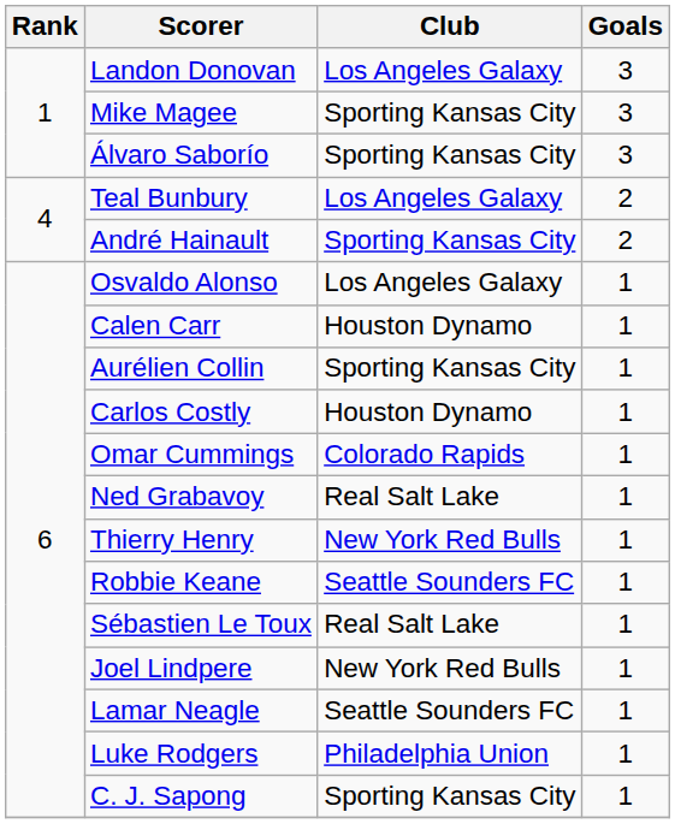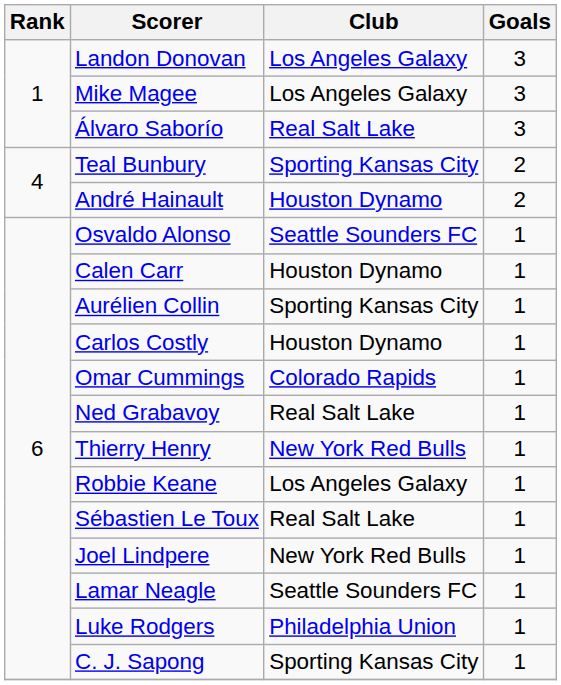 <table class="wikitable">
 <tr>
 <th>Rank</th>
 <th>Scorer</th>
 <th>Club</th>
 <th>Goals</th>
 </tr>
 <tr>
 <td rowspan="3" align=center>1</td>
 <td> <a href='#'>Landon Donovan</a></td>
 <td><a href='#'>Los Angeles Galaxy</a></td>
 <td style="text-align:center;">3</td>
 </tr>
 <tr>
 <td> <a href='#'>Mike Magee</a></td>
-<td>Sporting Kansas City</td>
+<td>Los Angeles Galaxy</td>
 <td style="text-align:center;">3</td>
 </tr>
 <tr>
 <td> <a href='#'>Álvaro Saborío</a></td>
-<td>Sporting Kansas City</td>
+<td><a href='#'>Real Salt Lake</a></td>
 <td style="text-align:center;">3</td>
 </tr>
 <tr>
 <td rowspan="2" align=center>4</td>
 <td> <a href='#'>Teal Bunbury</a></td>
-<td><a href='#'>Los Angeles Galaxy</a></td>
+<td><a href='#'>Sporting Kansas City</a></td>
 <td style="text-align:center;">2</td>
 </tr>
 <tr>
 <td> <a href='#'>André Hainault</a></td>
-<td><a href='#'>Sporting Kansas City</a></td>
+<td><a href='#'>Houston Dynamo</a></td>
 <td style="text-align:center;">2</td>
 </tr>
 <tr>
 <td rowspan="13" align=center>6</td>
 <td> <a href='#'>Osvaldo Alonso</a></td>
-<td align="left">Los Angeles Galaxy</td>
+<td><a href='#'>Seattle Sounders FC</a></td>
 <td style="text-align:center;">1</td>
 </tr>
 <tr>
 <td> <a href='#'>Calen Carr</a></td>
 <td>Houston Dynamo</td>
 <td style="text-align:center;">1</td>
 </tr>
 <tr>
 <td> <a href='#'>Aurélien Collin</a></td>
 <td>Sporting Kansas City</td>
 <td style="text-align:center;">1</td>
 </tr>
 <tr>
 <td> <a href='#'>Carlos Costly</a></td>
 <td>Houston Dynamo</td>
 <td style="text-align:center;">1</td>
 </tr>
 <tr>
 <td> <a href='#'>Omar Cummings</a></td>
 <td><a href='#'>Colorado Rapids</a></td>
 <td style="text-align:center;">1</td>
 </tr>
 <tr>
 <td> <a href='#'>Ned Grabavoy</a></td>
 <td>Real Salt Lake</td>
 <td style="text-align:center;">1</td>
 </tr>
 <tr>
 <td> <a href='#'>Thierry Henry</a></td>
 <td><a href='#'>New York Red Bulls</a></td>
 <td style="text-align:center;">1</td>
 </tr>
 <tr>
 <td align="left"> <a href='#'>Robbie Keane</a></td>
-<td><a href='#'>Seattle Sounders FC</a></td>
+<td align="left">Los Angeles Galaxy</td>
 <td style="text-align:center;">1</td>
 </tr>
 <tr>
 <td> <a href='#'>Sébastien Le Toux</a></td>
 <td>Real Salt Lake</td>
 <td style="text-align:center;">1</td>
 </tr>
 <tr>
 <td> <a href='#'>Joel Lindpere</a></td>
 <td>New York Red Bulls</td>
 <td style="text-align:center;">1</td>
 </tr>
 <tr>
 <td> <a href='#'>Lamar Neagle</a></td>
 <td>Seattle Sounders FC</td>
 <td style="text-align:center;">1</td>
 </tr>
 <tr>
 <td> <a href='#'>Luke Rodgers</a></td>
 <td><a href='#'>Philadelphia Union</a></td>
 <td style="text-align:center;">1</td>
 </tr>
 <tr>
 <td> <a href='#'>C. J. Sapong</a></td>
 <td>Sporting Kansas City</td>
 <td style="text-align:center;">1</td>
 </tr>
 <tr>
 </tr>
 </table>
